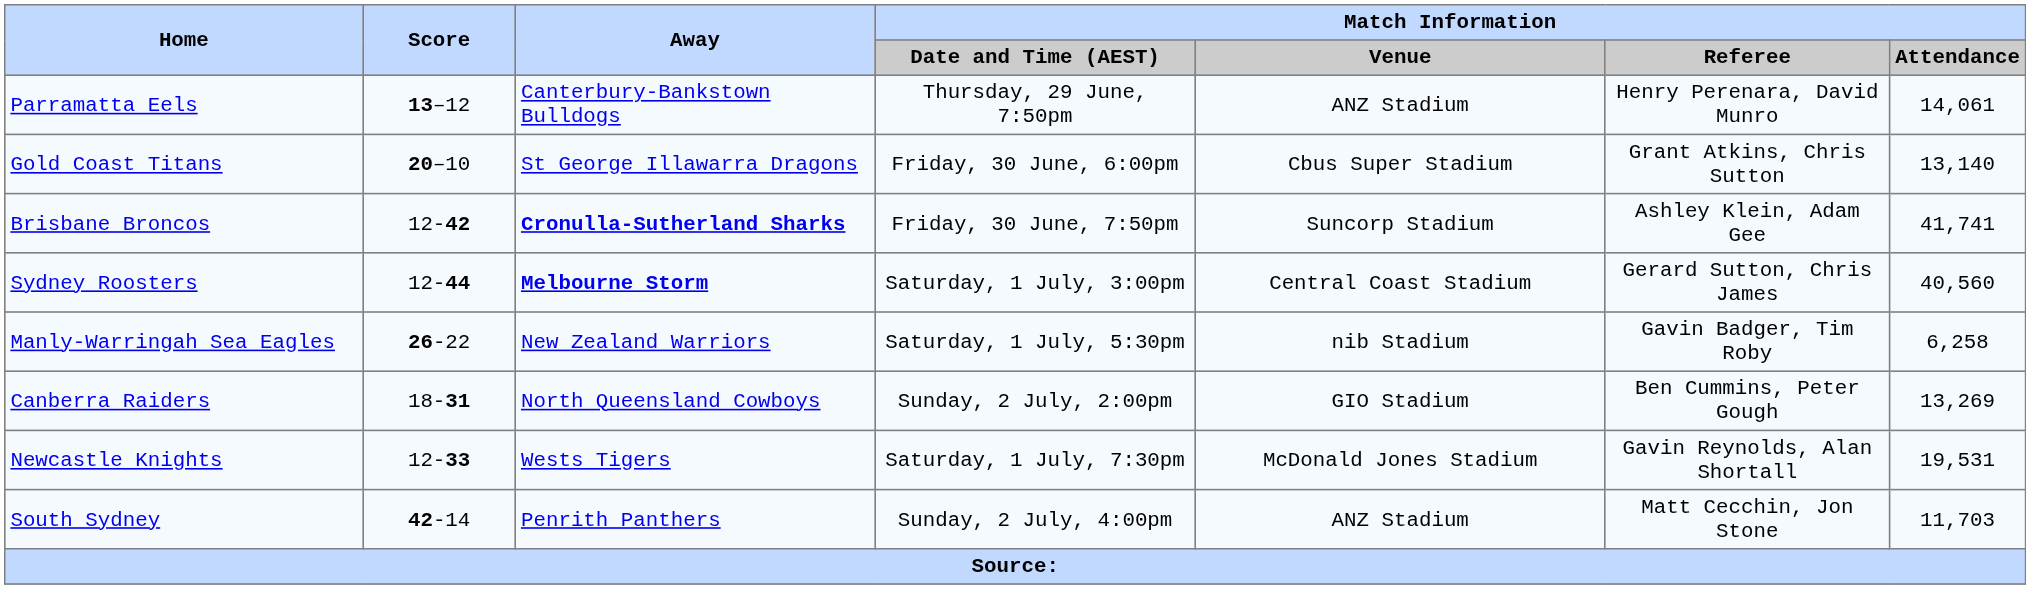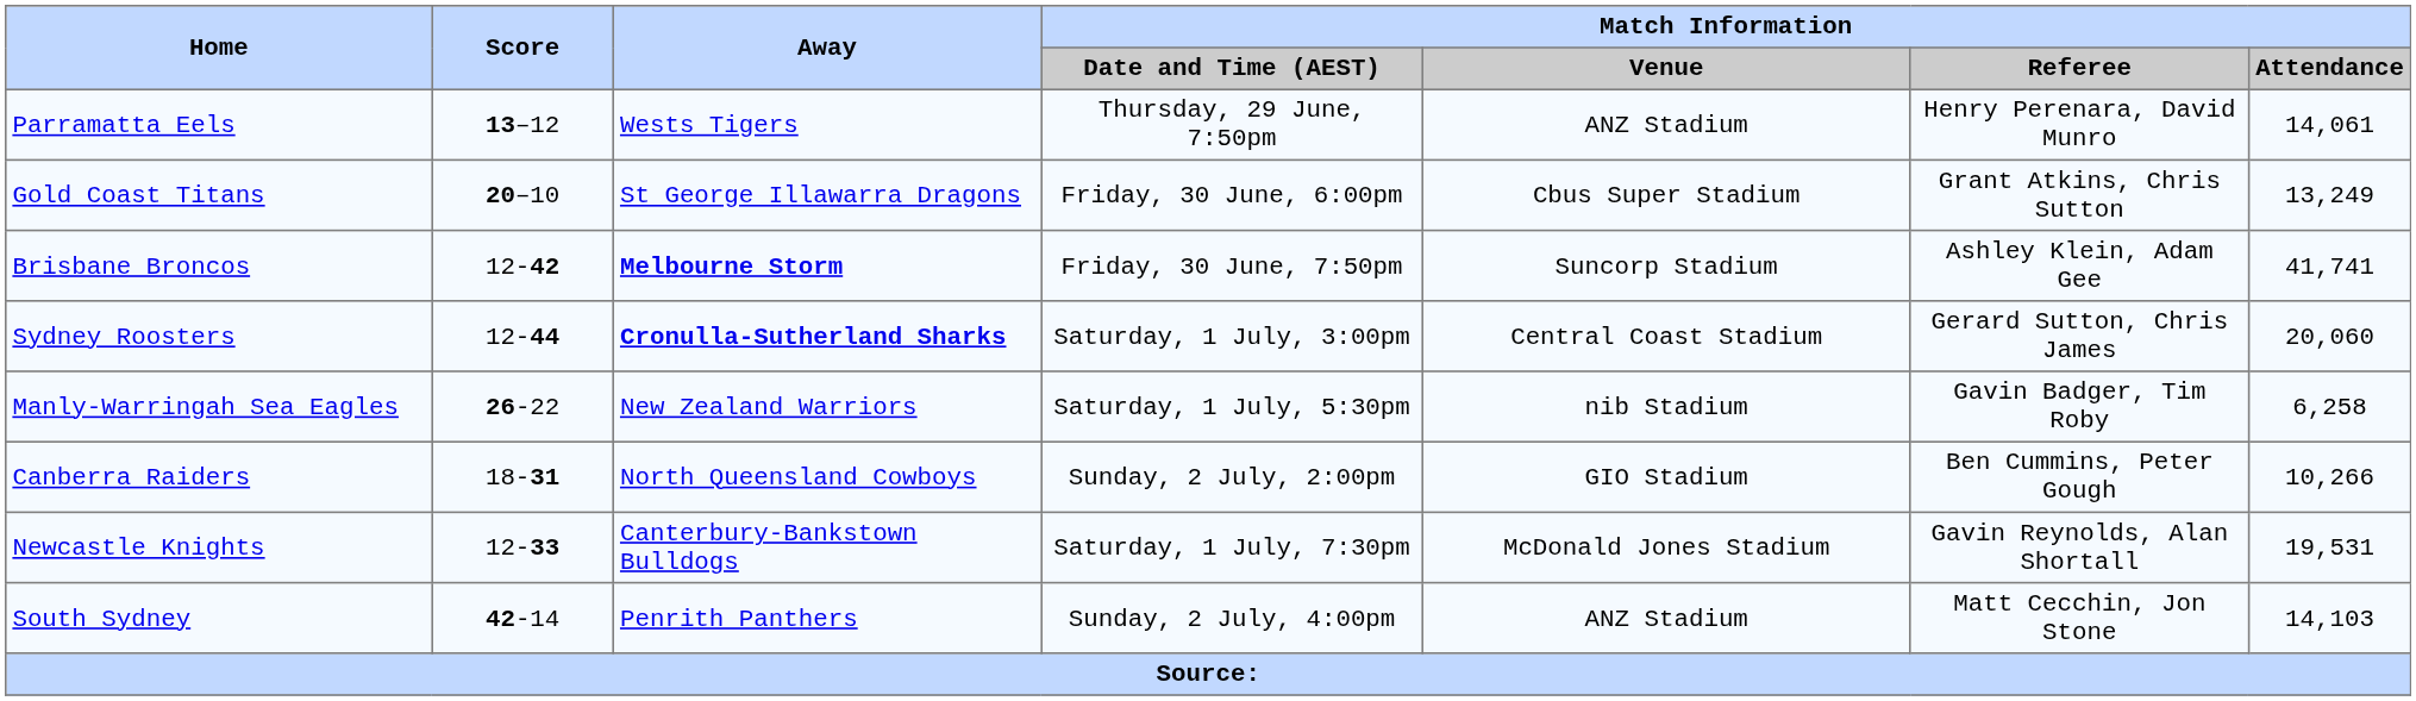 <table border=1 style="border-collapse:collapse;  text-align:center;" cellpadding=3 cellspacing=0 width=100%>
 <tr bgcolor=#C1D8FF>
 <th rowspan=2 width=19%>Home</th>
 <th rowspan=2 width=8%>Score</th>
 <th rowspan=2 width=19%>Away</th>
 <th colspan=6>Match Information</th>
 </tr>
 <tr bgcolor=#CCCCCC>
 <th width=17%>Date and Time (AEST)</th>
 <th width=22%>Venue</th>
 <th width=50%>Referee</th>
 <th width=7%>Attendance</th>
 </tr>
 <tr style="text-align:center; background:#f5faff;">
 <td align="left"> <a href='#'>Parramatta Eels</a></td>
 <td><strong>13</strong>–12</td>
-<td align="left"> <a href='#'>Canterbury-Bankstown Bulldogs</a></td>
+<td align="left"> <a href='#'>Wests Tigers</a></td>
 <td>Thursday, 29 June, 7:50pm</td>
 <td>ANZ Stadium</td>
 <td>Henry Perenara, David Munro</td>
 <td>14,061</td>
 </tr>
 <tr style="text-align:center; background:#f5faff;">
 <td align="left"> <a href='#'>Gold Coast Titans</a></td>
 <td><strong>20</strong>–10</td>
 <td align="left"> <a href='#'>St George Illawarra Dragons</a></td>
 <td>Friday, 30 June, 6:00pm</td>
 <td>Cbus Super Stadium</td>
 <td>Grant Atkins, Chris Sutton</td>
-<td>13,140</td>
+<td>13,249</td>
 </tr>
 <tr style="text-align:center; background:#f5faff;">
 <td align="left"> <a href='#'>Brisbane Broncos</a></td>
 <td>12-<strong>42</strong></td>
-<td align="left"><strong> <a href='#'>Cronulla-Sutherland Sharks</a></strong></td>
+<td align="left"> <strong><a href='#'>Melbourne Storm</a></strong></td>
 <td>Friday, 30 June, 7:50pm</td>
 <td>Suncorp Stadium</td>
 <td>Ashley Klein, Adam Gee</td>
 <td>41,741</td>
 </tr>
 <tr style="text-align:center; background:#f5faff;">
 <td align="left"> <a href='#'>Sydney Roosters</a></td>
 <td>12-<strong>44</strong></td>
-<td align="left"> <strong><a href='#'>Melbourne Storm</a></strong></td>
+<td align="left"><strong> <a href='#'>Cronulla-Sutherland Sharks</a></strong></td>
 <td>Saturday, 1 July, 3:00pm</td>
 <td>Central Coast Stadium</td>
 <td>Gerard Sutton, Chris James</td>
-<td>40,560</td>
+<td>20,060</td>
 </tr>
 <tr style="text-align:center; background:#f5faff;">
 <td align="left"> <a href='#'>Manly-Warringah Sea Eagles</a></td>
 <td><strong>26</strong>-22</td>
 <td align="left"> <a href='#'>New Zealand Warriors</a></td>
 <td>Saturday, 1 July, 5:30pm</td>
 <td>nib Stadium</td>
 <td>Gavin Badger, Tim Roby</td>
 <td>6,258</td>
 </tr>
 <tr style="text-align:center; background:#f5faff;">
 <td align="left"> <a href='#'>Canberra Raiders</a></td>
 <td>18-<strong>31</strong></td>
 <td align="left"> <a href='#'>North Queensland Cowboys</a></td>
 <td>Sunday, 2 July, 2:00pm</td>
 <td>GIO Stadium</td>
 <td>Ben Cummins, Peter Gough</td>
-<td>13,269</td>
+<td>10,266</td>
 </tr>
 <tr style="text-align:center; background:#f5faff;">
 <td align="left"> <a href='#'>Newcastle Knights</a></td>
 <td>12-<strong>33</strong></td>
-<td align="left"> <a href='#'>Wests Tigers</a></td>
+<td align="left"> <a href='#'>Canterbury-Bankstown Bulldogs</a></td>
 <td>Saturday, 1 July, 7:30pm</td>
 <td>McDonald Jones Stadium</td>
 <td>Gavin Reynolds, Alan Shortall</td>
 <td>19,531</td>
 </tr>
 <tr style="text-align:center; background:#f5faff;">
 <td align="left"> <a href='#'>South Sydney</a></td>
 <td><strong>42</strong>-14</td>
 <td align="left"> <a href='#'>Penrith Panthers</a></td>
 <td>Sunday, 2 July, 4:00pm</td>
 <td>ANZ Stadium</td>
 <td>Matt Cecchin, Jon Stone</td>
-<td>11,703</td>
+<td>14,103</td>
 </tr>
 <tr style="background:#c1d8ff;">
 <th colspan=7>Source:</th>
 </tr>
 </table>
